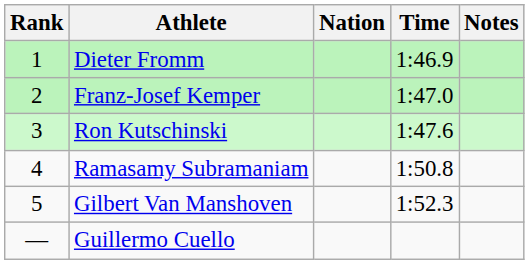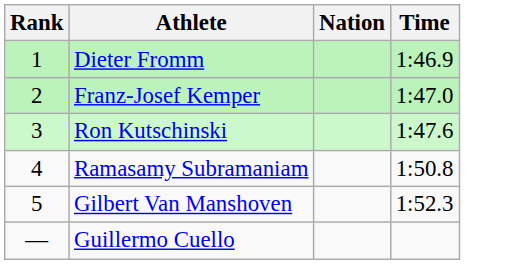 <table class="wikitable sortable" style="text-align:center">
 <tr>
 <th>Rank</th>
 <th>Athlete</th>
 <th>Nation</th>
 <th>Time</th>
-<th>Notes</th>
 </tr>
 <tr bgcolor=bbf3bb>
 <td>1</td>
 <td align=left><a href='#'>Dieter Fromm</a></td>
 <td align=left></td>
 <td>1:46.9</td>
-<td></td>
 </tr>
 <tr bgcolor=bbf3bb>
 <td>2</td>
 <td align=left><a href='#'>Franz-Josef Kemper</a></td>
 <td align=left></td>
 <td>1:47.0</td>
-<td></td>
 </tr>
 <tr bgcolor=ccf9cc>
 <td>3</td>
 <td align=left><a href='#'>Ron Kutschinski</a></td>
 <td align=left></td>
 <td>1:47.6</td>
-<td></td>
 </tr>
 <tr>
 <td>4</td>
 <td align=left><a href='#'>Ramasamy Subramaniam</a></td>
 <td align=left></td>
 <td>1:50.8</td>
-<td></td>
 </tr>
 <tr>
 <td>5</td>
 <td align=left><a href='#'>Gilbert Van Manshoven</a></td>
 <td align=left></td>
 <td>1:52.3</td>
-<td></td>
 </tr>
 <tr>
 <td data-sort-value=6>—</td>
 <td align=left><a href='#'>Guillermo Cuello</a></td>
 <td align=left></td>
 <td></td>
-<td></td>
 </tr>
 </table>
